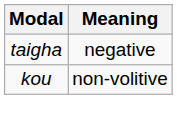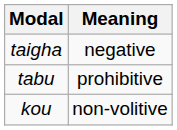 <table class="wikitable" style="text-align: center;">
 <tr>
 <th>Modal</th>
 <th>Meaning</th>
 </tr>
 <tr>
 <td><em>taigha</em></td>
 <td>negative</td>
 </tr>
 <tr>
+<td><em>tabu</em></td>
+<td>prohibitive</td>
+</tr>
+<tr>
 <td><em>kou</em></td>
 <td>non-volitive</td>
 </tr>
 </table>
